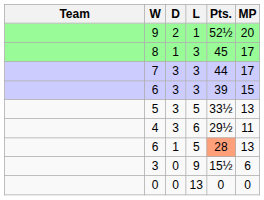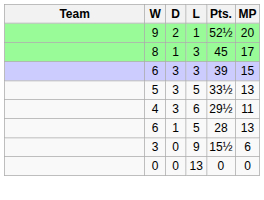 <table class="wikitable" style="text-align:center">
 <tr>
 <th width=180px>Team</th>
 <th width=20px>W</th>
 <th width=20px>D</th>
 <th width=20px>L</th>
 <th width=30px>Pts.</th>
 <th width=25px>MP</th>
 </tr>
 <tr bgcolor="#98fb98">
 <td align=left></td>
 <td>9</td>
 <td>2</td>
 <td>1</td>
 <td>52½</td>
 <td>20</td>
 </tr>
 <tr bgcolor="#98fb98">
 <td align=left></td>
 <td>8</td>
 <td>1</td>
 <td>3</td>
 <td>45</td>
-<td>17</td>
-</tr>
-<tr bgcolor="#CCCCFF">
-<td align=left></td>
-<td>7</td>
-<td>3</td>
-<td>3</td>
-<td>44</td>
 <td>17</td>
 </tr>
 <tr bgcolor="#CCCCFF">
 <td align=left></td>
 <td>6</td>
 <td>3</td>
 <td>3</td>
 <td>39</td>
 <td>15</td>
 </tr>
 <tr>
 <td align=left><em></em></td>
 <td>5</td>
 <td>3</td>
 <td>5</td>
 <td>33½</td>
 <td>13</td>
 </tr>
 <tr>
 <td align=left><strong></strong></td>
 <td>4</td>
 <td>3</td>
 <td>6</td>
 <td>29½</td>
 <td>11</td>
 </tr>
 <tr>
 <td align=left></td>
 <td>6</td>
 <td>1</td>
 <td>5</td>
-<td style="background: lightsalmon;">28</td>
+<td>28</td>
 <td>13</td>
 </tr>
 <tr>
 <td align=left></td>
 <td>3</td>
 <td>0</td>
 <td>9</td>
 <td>15½</td>
 <td>6</td>
 </tr>
 <tr>
 <td align=left><em></em></td>
 <td>0</td>
 <td>0</td>
 <td>13</td>
 <td>0</td>
 <td>0</td>
 </tr>
 </table>
